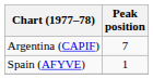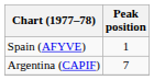 <table class="wikitable sortable">
 <tr>
 <th align="left">Chart (1977–78)</th>
 <th align="left">Peak<br>position</th>
 </tr>
 <tr>
+<td align="left">Spain (<a href='#'>AFYVE</a>)</td>
+<td align="center">1</td>
+</tr>
+<tr>
 <td align="left">Argentina (<a href='#'>CAPIF</a>)</td>
 <td align="center">7</td>
 </tr>
 <tr>
-<td align="left">Spain (<a href='#'>AFYVE</a>)</td>
-<td align="center">1</td>
-</tr>
-<tr>
 </tr>
 </table>
